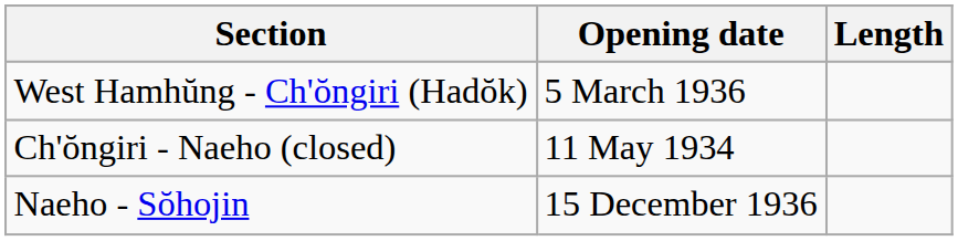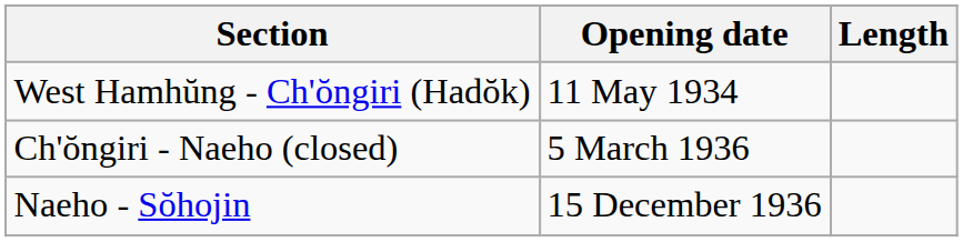 <table class="wikitable">
 <tr>
 <th>Section</th>
 <th>Opening date</th>
 <th>Length</th>
 </tr>
 <tr>
 <td>West Hamhŭng - <a href='#'>Ch'ŏngiri</a> (Hadŏk)</td>
-<td>5 March 1936</td>
+<td>11 May 1934</td>
 <td></td>
 </tr>
 <tr>
 <td>Ch'ŏngiri - Naeho (closed)</td>
-<td>11 May 1934</td>
+<td>5 March 1936</td>
 <td></td>
 </tr>
 <tr>
 <td>Naeho - <a href='#'>Sŏhojin</a></td>
 <td>15 December 1936</td>
 <td></td>
 </tr>
 </table>
